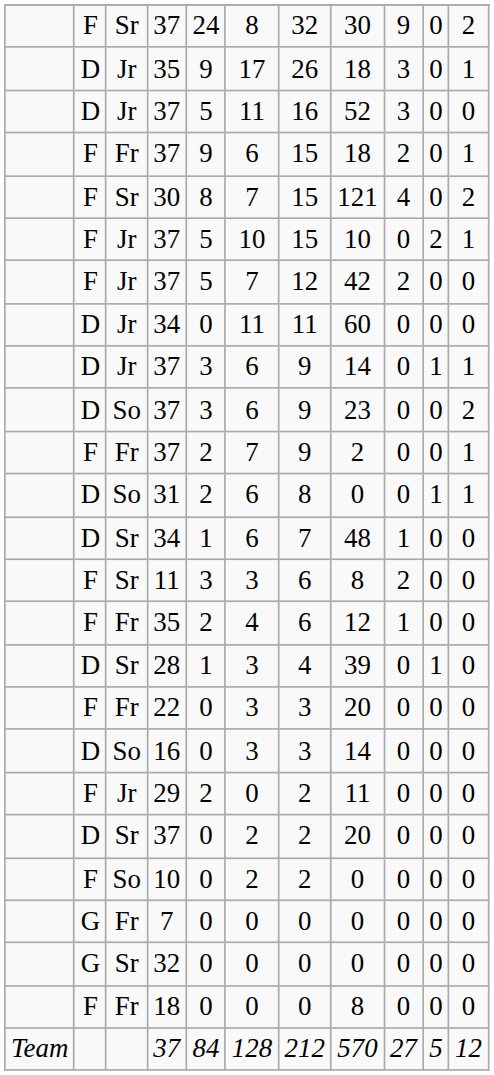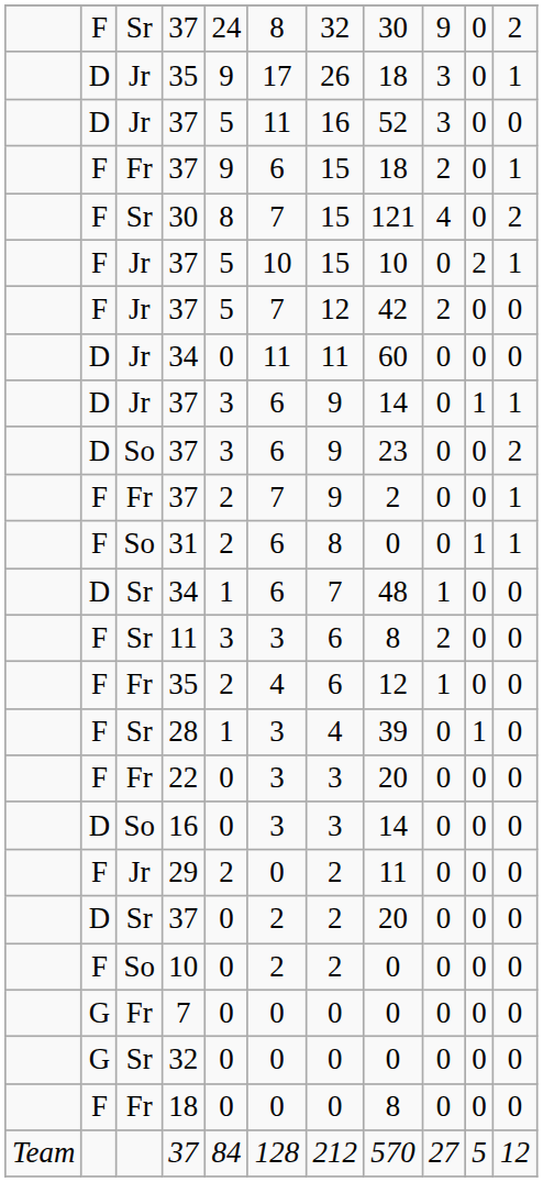 <table class="wikitable sortable" style="text-align:center">
 <tr>
 </tr>
 <tr>
 <td align=left></td>
 <td>F</td>
 <td>Sr</td>
 <td>37</td>
 <td>24</td>
 <td>8</td>
 <td>32</td>
 <td>30</td>
 <td>9</td>
 <td>0</td>
 <td>2</td>
 </tr>
 <tr>
 <td align=left></td>
 <td>D</td>
 <td>Jr</td>
 <td>35</td>
 <td>9</td>
 <td>17</td>
 <td>26</td>
 <td>18</td>
 <td>3</td>
 <td>0</td>
 <td>1</td>
 </tr>
 <tr>
 <td align=left></td>
 <td>D</td>
 <td>Jr</td>
 <td>37</td>
 <td>5</td>
 <td>11</td>
 <td>16</td>
 <td>52</td>
 <td>3</td>
 <td>0</td>
 <td>0</td>
 </tr>
 <tr>
 <td align=left></td>
 <td>F</td>
 <td>Fr</td>
 <td>37</td>
 <td>9</td>
 <td>6</td>
 <td>15</td>
 <td>18</td>
 <td>2</td>
 <td>0</td>
 <td>1</td>
 </tr>
 <tr>
 <td align=left></td>
 <td>F</td>
 <td>Sr</td>
 <td>30</td>
 <td>8</td>
 <td>7</td>
 <td>15</td>
 <td>121</td>
 <td>4</td>
 <td>0</td>
 <td>2</td>
 </tr>
 <tr>
 <td align=left></td>
 <td>F</td>
 <td>Jr</td>
 <td>37</td>
 <td>5</td>
 <td>10</td>
 <td>15</td>
 <td>10</td>
 <td>0</td>
 <td>2</td>
 <td>1</td>
 </tr>
 <tr>
 <td align=left></td>
 <td>F</td>
 <td>Jr</td>
 <td>37</td>
 <td>5</td>
 <td>7</td>
 <td>12</td>
 <td>42</td>
 <td>2</td>
 <td>0</td>
 <td>0</td>
 </tr>
 <tr>
 <td align=left></td>
 <td>D</td>
 <td>Jr</td>
 <td>34</td>
 <td>0</td>
 <td>11</td>
 <td>11</td>
 <td>60</td>
 <td>0</td>
 <td>0</td>
 <td>0</td>
 </tr>
 <tr>
 <td align=left></td>
 <td>D</td>
 <td>Jr</td>
 <td>37</td>
 <td>3</td>
 <td>6</td>
 <td>9</td>
 <td>14</td>
 <td>0</td>
 <td>1</td>
 <td>1</td>
 </tr>
 <tr>
 <td align=left></td>
 <td>D</td>
 <td>So</td>
 <td>37</td>
 <td>3</td>
 <td>6</td>
 <td>9</td>
 <td>23</td>
 <td>0</td>
 <td>0</td>
 <td>2</td>
 </tr>
 <tr>
 <td align=left></td>
 <td>F</td>
 <td>Fr</td>
 <td>37</td>
 <td>2</td>
 <td>7</td>
 <td>9</td>
 <td>2</td>
 <td>0</td>
 <td>0</td>
 <td>1</td>
 </tr>
 <tr>
 <td align=left></td>
-<td>D</td>
+<td>F</td>
 <td>So</td>
 <td>31</td>
 <td>2</td>
 <td>6</td>
 <td>8</td>
 <td>0</td>
 <td>0</td>
 <td>1</td>
 <td>1</td>
 </tr>
 <tr>
 <td align=left></td>
 <td>D</td>
 <td>Sr</td>
 <td>34</td>
 <td>1</td>
 <td>6</td>
 <td>7</td>
 <td>48</td>
 <td>1</td>
 <td>0</td>
 <td>0</td>
 </tr>
 <tr>
 <td align=left></td>
 <td>F</td>
 <td>Sr</td>
 <td>11</td>
 <td>3</td>
 <td>3</td>
 <td>6</td>
 <td>8</td>
 <td>2</td>
 <td>0</td>
 <td>0</td>
 </tr>
 <tr>
 <td align=left></td>
 <td>F</td>
 <td>Fr</td>
 <td>35</td>
 <td>2</td>
 <td>4</td>
 <td>6</td>
 <td>12</td>
 <td>1</td>
 <td>0</td>
 <td>0</td>
 </tr>
 <tr>
 <td align=left></td>
-<td>D</td>
+<td>F</td>
 <td>Sr</td>
 <td>28</td>
 <td>1</td>
 <td>3</td>
 <td>4</td>
 <td>39</td>
 <td>0</td>
 <td>1</td>
 <td>0</td>
 </tr>
 <tr>
 <td align=left></td>
 <td>F</td>
 <td>Fr</td>
 <td>22</td>
 <td>0</td>
 <td>3</td>
 <td>3</td>
 <td>20</td>
 <td>0</td>
 <td>0</td>
 <td>0</td>
 </tr>
 <tr>
 <td align=left></td>
 <td>D</td>
 <td>So</td>
 <td>16</td>
 <td>0</td>
 <td>3</td>
 <td>3</td>
 <td>14</td>
 <td>0</td>
 <td>0</td>
 <td>0</td>
 </tr>
 <tr>
 <td align=left></td>
 <td>F</td>
 <td>Jr</td>
 <td>29</td>
 <td>2</td>
 <td>0</td>
 <td>2</td>
 <td>11</td>
 <td>0</td>
 <td>0</td>
 <td>0</td>
 </tr>
 <tr>
 <td align=left></td>
 <td>D</td>
 <td>Sr</td>
 <td>37</td>
 <td>0</td>
 <td>2</td>
 <td>2</td>
 <td>20</td>
 <td>0</td>
 <td>0</td>
 <td>0</td>
 </tr>
 <tr>
 <td align=left></td>
 <td>F</td>
 <td>So</td>
 <td>10</td>
 <td>0</td>
 <td>2</td>
 <td>2</td>
 <td>0</td>
 <td>0</td>
 <td>0</td>
 <td>0</td>
 </tr>
 <tr>
 <td align=left></td>
 <td>G</td>
 <td>Fr</td>
 <td>7</td>
 <td>0</td>
 <td>0</td>
 <td>0</td>
 <td>0</td>
 <td>0</td>
 <td>0</td>
 <td>0</td>
 </tr>
 <tr>
 <td align=left></td>
 <td>G</td>
 <td>Sr</td>
 <td>32</td>
 <td>0</td>
 <td>0</td>
 <td>0</td>
 <td>0</td>
 <td>0</td>
 <td>0</td>
 <td>0</td>
 </tr>
 <tr>
 <td align=left></td>
 <td>F</td>
 <td>Fr</td>
 <td>18</td>
 <td>0</td>
 <td>0</td>
 <td>0</td>
 <td>8</td>
 <td>0</td>
 <td>0</td>
 <td>0</td>
 </tr>
 <tr class="sortbottom">
 <td align=left><em>Team</em></td>
 <td></td>
 <td></td>
 <td><em>37</em></td>
 <td><em>84</em></td>
 <td><em>128</em></td>
 <td><em>212</em></td>
 <td><em>570</em></td>
 <td><em>27</em></td>
 <td><em>5</em></td>
 <td><em>12</em></td>
 </tr>
 </table>
